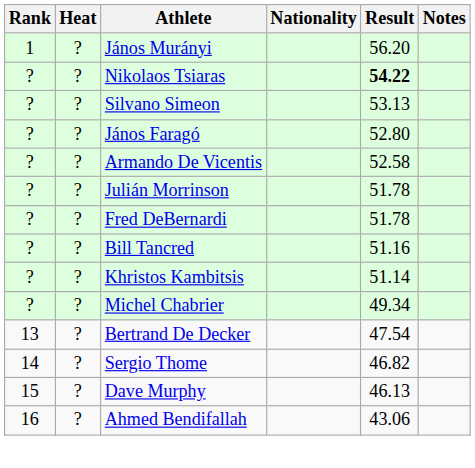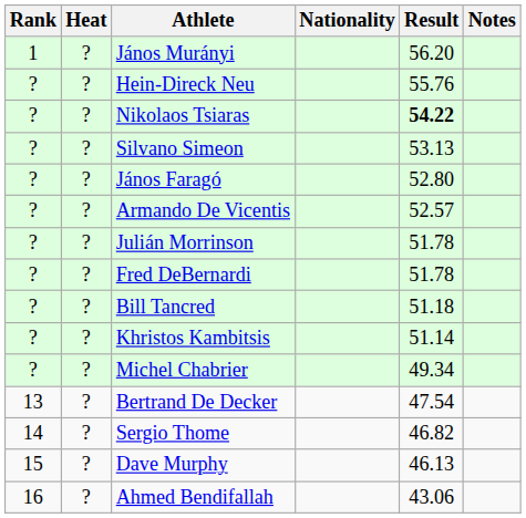 <table class="wikitable sortable" style="text-align:center">
 <tr>
 <th>Rank</th>
 <th>Heat</th>
 <th>Athlete</th>
 <th>Nationality</th>
 <th>Result</th>
 <th>Notes</th>
 </tr>
 <tr bgcolor=ddffdd>
 <td>1</td>
 <td>?</td>
 <td align=left><a href='#'>János Murányi</a></td>
 <td align=left></td>
 <td>56.20</td>
+<td></td>
+</tr>
+<tr bgcolor=ddffdd>
+<td>?</td>
+<td>?</td>
+<td align=left><a href='#'>Hein-Direck Neu</a></td>
+<td align=left></td>
+<td>55.76</td>
 <td></td>
 </tr>
 <tr bgcolor=ddffdd>
 <td>?</td>
 <td>?</td>
 <td align=left><a href='#'>Nikolaos Tsiaras</a></td>
 <td align=left></td>
 <td><strong>54.22</strong></td>
 <td></td>
 </tr>
 <tr bgcolor=ddffdd>
 <td>?</td>
 <td>?</td>
 <td align=left><a href='#'>Silvano Simeon</a></td>
 <td align=left></td>
 <td>53.13</td>
 <td></td>
 </tr>
 <tr bgcolor=ddffdd>
 <td>?</td>
 <td>?</td>
 <td align=left><a href='#'>János Faragó</a></td>
 <td align=left></td>
 <td>52.80</td>
 <td></td>
 </tr>
 <tr bgcolor=ddffdd>
 <td>?</td>
 <td>?</td>
 <td align=left><a href='#'>Armando De Vicentis</a></td>
 <td align=left></td>
-<td>52.58</td>
+<td>52.57</td>
 <td></td>
 </tr>
 <tr bgcolor=ddffdd>
 <td>?</td>
 <td>?</td>
 <td align=left><a href='#'>Julián Morrinson</a></td>
 <td align=left></td>
 <td>51.78</td>
 <td></td>
 </tr>
 <tr bgcolor=ddffdd>
 <td>?</td>
 <td>?</td>
 <td align=left><a href='#'>Fred DeBernardi</a></td>
 <td align=left></td>
 <td>51.78</td>
 <td></td>
 </tr>
 <tr bgcolor=ddffdd>
 <td>?</td>
 <td>?</td>
 <td align=left><a href='#'>Bill Tancred</a></td>
 <td align=left></td>
-<td>51.16</td>
+<td>51.18</td>
 <td></td>
 </tr>
 <tr bgcolor=ddffdd>
 <td>?</td>
 <td>?</td>
 <td align=left><a href='#'>Khristos Kambitsis</a></td>
 <td align=left></td>
 <td>51.14</td>
 <td></td>
 </tr>
 <tr bgcolor=ddffdd>
 <td>?</td>
 <td>?</td>
 <td align=left><a href='#'>Michel Chabrier</a></td>
 <td align=left></td>
 <td>49.34</td>
 <td></td>
 </tr>
 <tr>
 <td>13</td>
 <td>?</td>
 <td align=left><a href='#'>Bertrand De Decker</a></td>
 <td align=left></td>
 <td>47.54</td>
 <td></td>
 </tr>
 <tr>
 <td>14</td>
 <td>?</td>
 <td align=left><a href='#'>Sergio Thome</a></td>
 <td align=left></td>
 <td>46.82</td>
 <td></td>
 </tr>
 <tr>
 <td>15</td>
 <td>?</td>
 <td align=left><a href='#'>Dave Murphy</a></td>
 <td align=left></td>
 <td>46.13</td>
 <td></td>
 </tr>
 <tr>
 <td>16</td>
 <td>?</td>
 <td align=left><a href='#'>Ahmed Bendifallah</a></td>
 <td align=left></td>
 <td>43.06</td>
 <td></td>
 </tr>
 </table>
